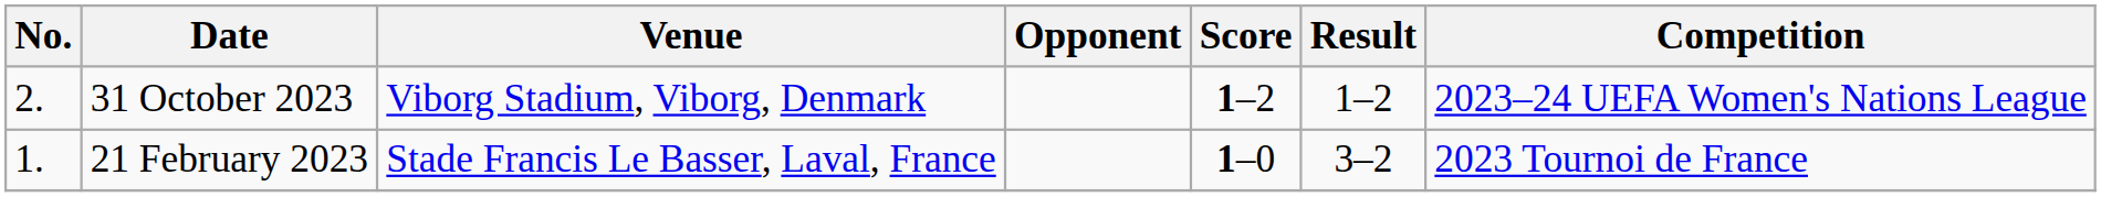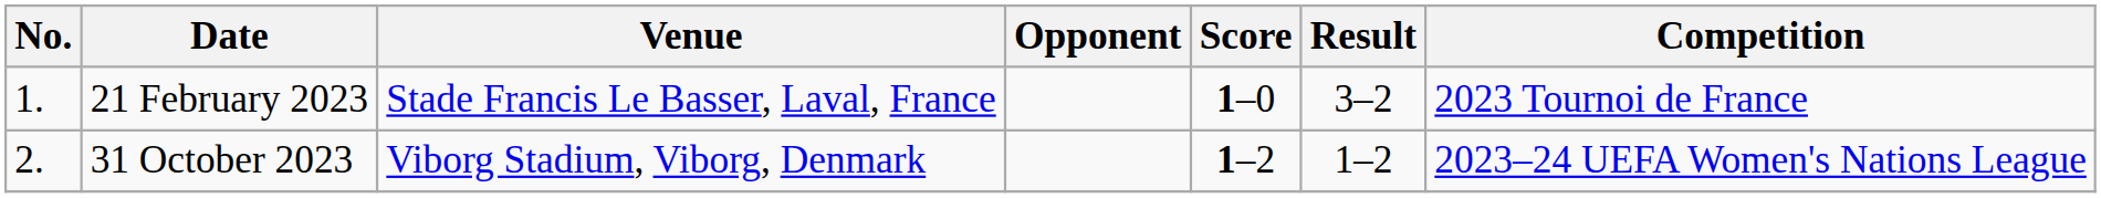 <table class="wikitable">
 <tr>
 <th>No.</th>
 <th>Date</th>
 <th>Venue</th>
 <th>Opponent</th>
 <th>Score</th>
 <th>Result</th>
 <th>Competition</th>
 </tr>
 <tr>
+<td>1.</td>
+<td>21 February 2023</td>
+<td><a href='#'>Stade Francis Le Basser</a>, <a href='#'>Laval</a>, <a href='#'>France</a></td>
+<td></td>
+<td align=center><strong>1</strong>–0</td>
+<td align=center>3–2</td>
+<td><a href='#'>2023 Tournoi de France</a></td>
+</tr>
+<tr>
 <td>2.</td>
 <td>31 October 2023</td>
 <td><a href='#'>Viborg Stadium</a>, <a href='#'>Viborg</a>, <a href='#'>Denmark</a></td>
 <td></td>
 <td align=center><strong>1</strong>–2</td>
 <td align=center>1–2</td>
 <td><a href='#'>2023–24 UEFA Women's Nations League</a></td>
 </tr>
 <tr>
-<td>1.</td>
-<td>21 February 2023</td>
-<td><a href='#'>Stade Francis Le Basser</a>, <a href='#'>Laval</a>, <a href='#'>France</a></td>
-<td></td>
-<td align=center><strong>1</strong>–0</td>
-<td align=center>3–2</td>
-<td><a href='#'>2023 Tournoi de France</a></td>
-</tr>
-<tr>
 </tr>
 </table>
